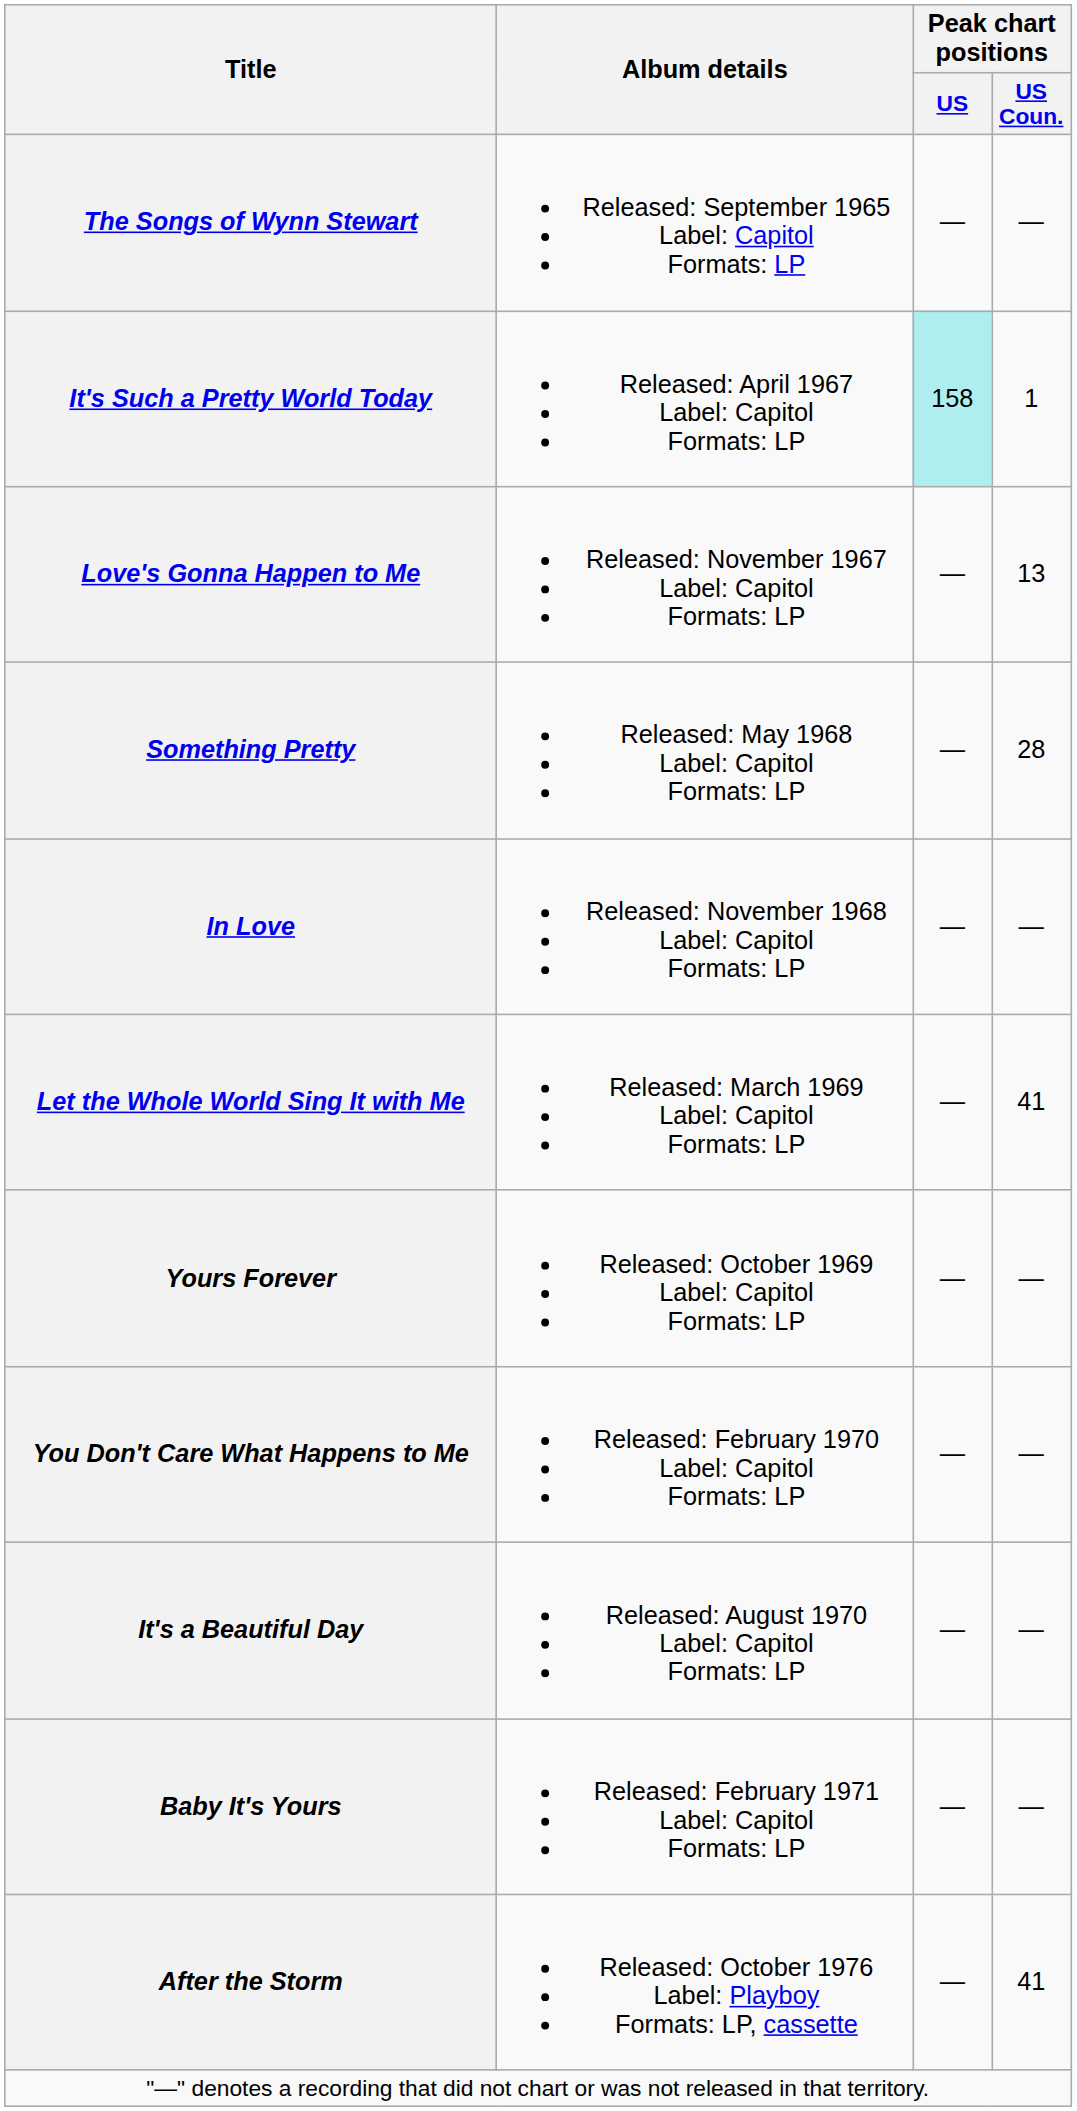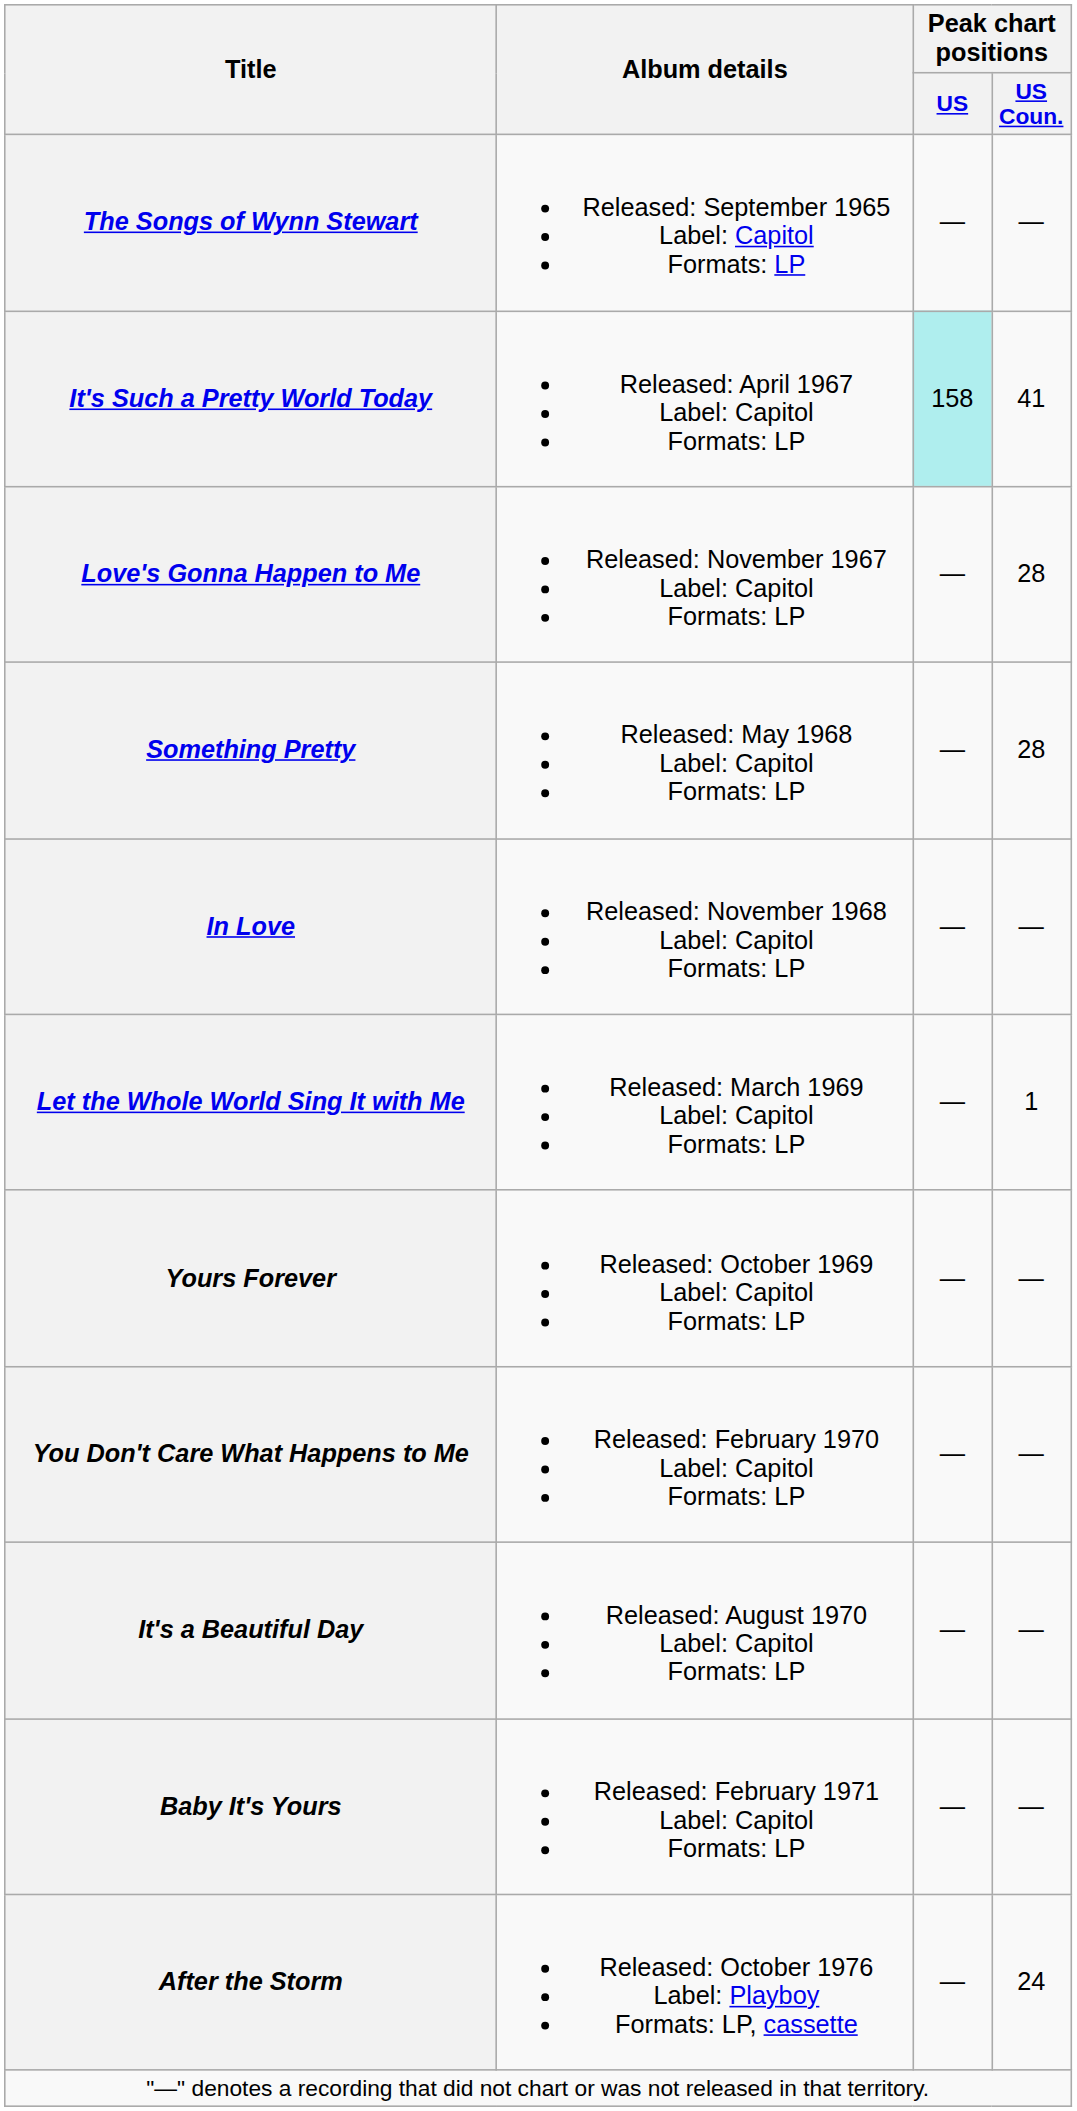 <table class="wikitable plainrowheaders" style="text-align:center;" border="1">
 <tr>
 <th scope="col" rowspan="2" style="width:19em;">Title</th>
 <th scope="col" rowspan="2" style="width:16em;">Album details</th>
 <th scope="col" colspan="3">Peak chart<br>positions</th>
 </tr>
 <tr>
 <th scope="col" style="width:3em;font-size:90%;"><a href='#'>US</a><br></th>
 <th scope="col" style="width:3em;font-size:90%;"><a href='#'>US<br>Coun.</a><br></th>
 </tr>
 <tr>
 <th scope="row"><em><a href='#'>The Songs of Wynn Stewart</a></em></th>
 <td><br><ul><li>Released: September 1965</li><li>Label: <a href='#'>Capitol</a></li><li>Formats: <a href='#'>LP</a></li></ul></td>
 <td>—</td>
 <td>—</td>
 </tr>
 <tr>
 <th scope="row"><em><a href='#'>It's Such a Pretty World Today</a></em></th>
 <td><br><ul><li>Released: April 1967</li><li>Label: Capitol</li><li>Formats: LP</li></ul></td>
 <td style="background: paleturquoise;">158</td>
-<td>1</td>
+<td>41</td>
 </tr>
 <tr>
 <th scope="row"><em><a href='#'>Love's Gonna Happen to Me</a></em></th>
 <td><br><ul><li>Released: November 1967</li><li>Label: Capitol</li><li>Formats: LP</li></ul></td>
 <td>—</td>
-<td>13</td>
+<td>28</td>
 </tr>
 <tr>
 <th scope="row"><em><a href='#'>Something Pretty</a></em></th>
 <td><br><ul><li>Released: May 1968</li><li>Label: Capitol</li><li>Formats: LP</li></ul></td>
 <td>—</td>
 <td>28</td>
 </tr>
 <tr>
 <th scope="row"><em><a href='#'>In Love</a></em></th>
 <td><br><ul><li>Released: November 1968</li><li>Label: Capitol</li><li>Formats: LP</li></ul></td>
 <td>—</td>
 <td>—</td>
 </tr>
 <tr>
 <th scope="row"><em><a href='#'>Let the Whole World Sing It with Me</a></em></th>
 <td><br><ul><li>Released: March 1969</li><li>Label: Capitol</li><li>Formats: LP</li></ul></td>
 <td>—</td>
-<td>41</td>
+<td>1</td>
 </tr>
 <tr>
 <th scope="row"><em>Yours Forever</em></th>
 <td><br><ul><li>Released: October 1969</li><li>Label: Capitol</li><li>Formats: LP</li></ul></td>
 <td>—</td>
 <td>—</td>
 </tr>
 <tr>
 <th scope="row"><em>You Don't Care What Happens to Me</em></th>
 <td><br><ul><li>Released: February 1970</li><li>Label: Capitol</li><li>Formats: LP</li></ul></td>
 <td>—</td>
 <td>—</td>
 </tr>
 <tr>
 <th scope="row"><em>It's a Beautiful Day</em></th>
 <td><br><ul><li>Released: August 1970</li><li>Label: Capitol</li><li>Formats: LP</li></ul></td>
 <td>—</td>
 <td>—</td>
 </tr>
 <tr>
 <th scope="row"><em>Baby It's Yours</em></th>
 <td><br><ul><li>Released: February 1971</li><li>Label: Capitol</li><li>Formats: LP</li></ul></td>
 <td>—</td>
 <td>—</td>
 </tr>
 <tr>
 <th scope="row"><em>After the Storm</em></th>
 <td><br><ul><li>Released: October 1976</li><li>Label: <a href='#'>Playboy</a></li><li>Formats: LP, <a href='#'>cassette</a></li></ul></td>
 <td>—</td>
-<td>41</td>
+<td>24</td>
 </tr>
 <tr>
 <td colspan="4" style="font-size:90%">"—" denotes a recording that did not chart or was not released in that territory.</td>
 </tr>
 </table>
